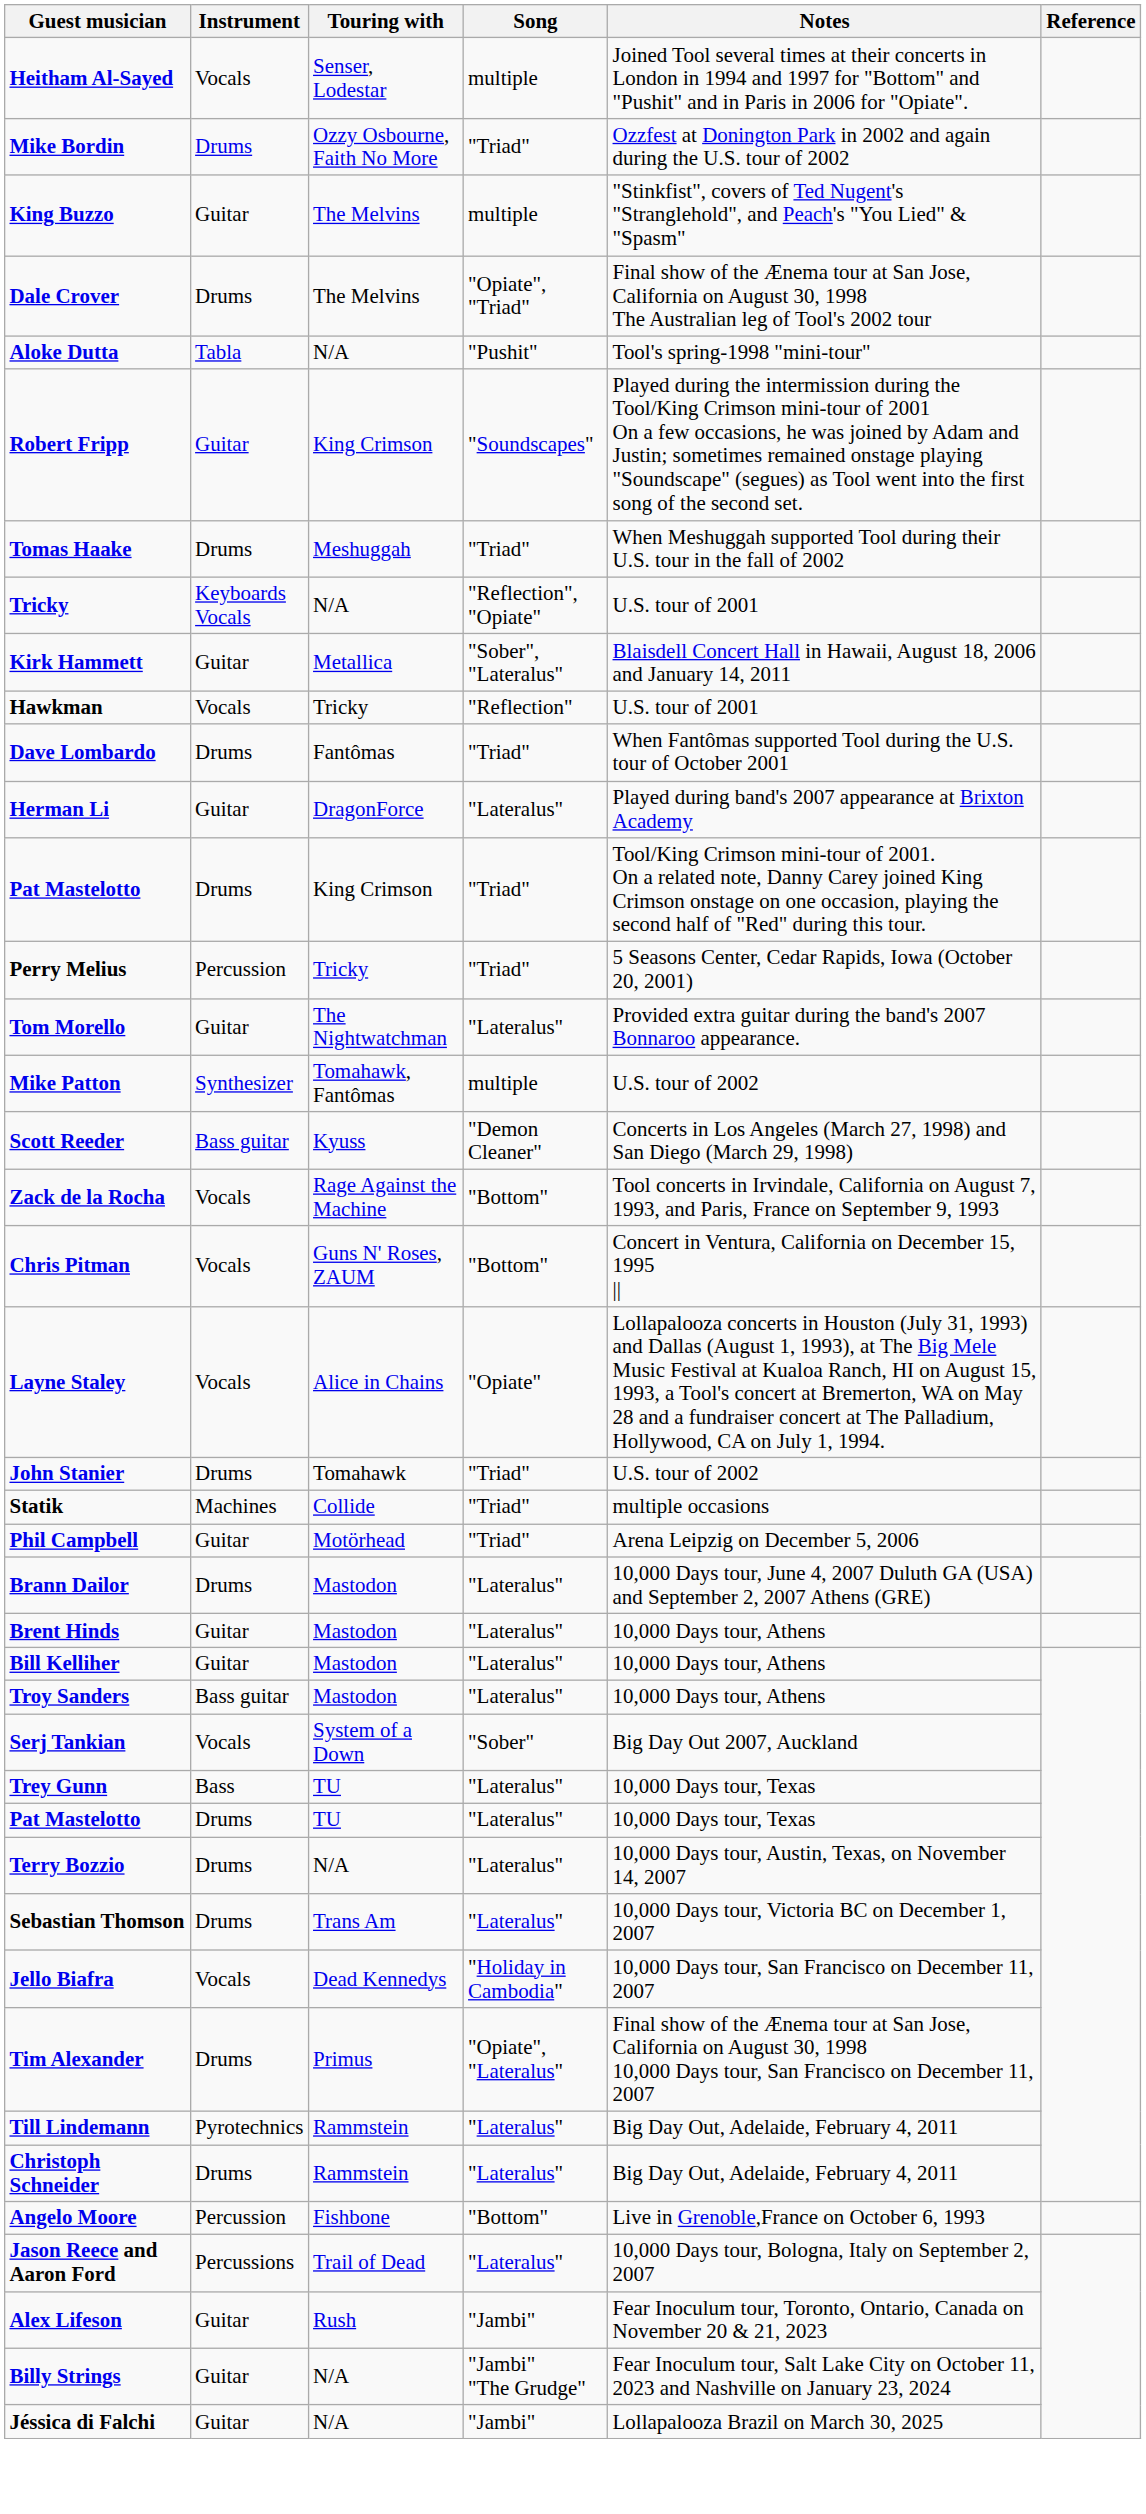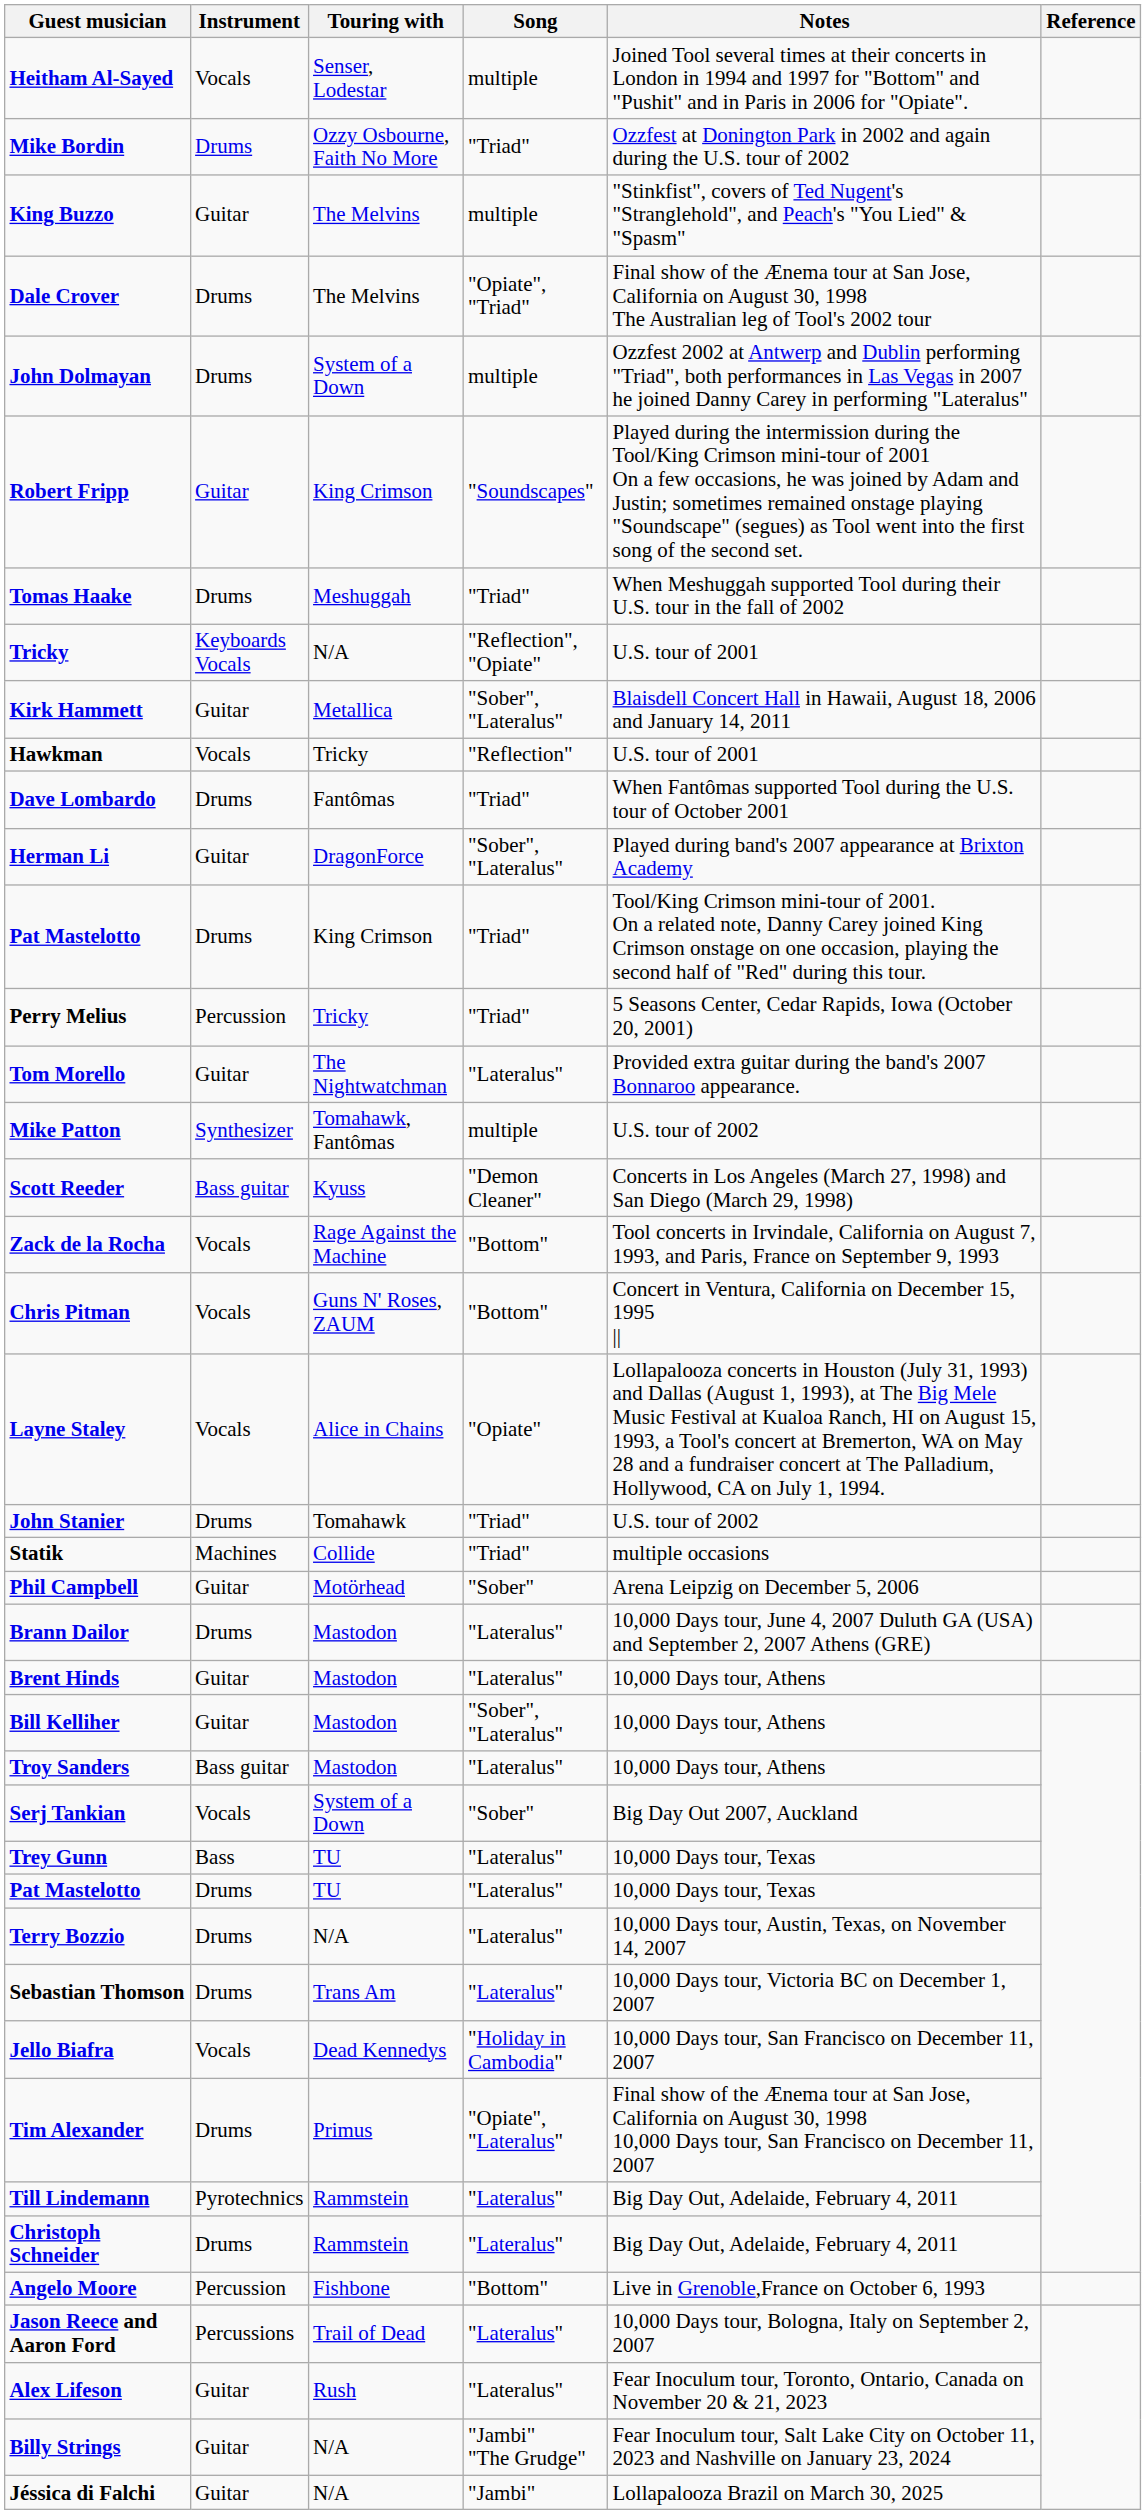 <table class="wikitable sortable">
 <tr>
 <th>Guest musician</th>
 <th>Instrument</th>
 <th>Touring with</th>
 <th>Song</th>
 <th>Notes</th>
 <th>Reference</th>
 </tr>
 <tr>
 <td style="white-space:nowrap;"><strong><a href='#'>Heitham Al-Sayed</a></strong></td>
 <td>Vocals</td>
 <td><a href='#'>Senser</a>,<br><a href='#'>Lodestar</a></td>
 <td>multiple</td>
 <td>Joined Tool several times at their concerts in London in 1994 and 1997 for "Bottom" and "Pushit" and in Paris in 2006 for "Opiate".</td>
 <td></td>
 </tr>
 <tr>
 <td><strong><a href='#'>Mike Bordin</a></strong></td>
 <td><a href='#'>Drums</a></td>
 <td><a href='#'>Ozzy Osbourne</a>,<br><a href='#'>Faith No More</a></td>
 <td>"Triad"</td>
 <td><a href='#'>Ozzfest</a> at <a href='#'>Donington Park</a> in 2002 and again during the U.S. tour of 2002</td>
 <td></td>
 </tr>
 <tr>
 <td><strong><a href='#'>King Buzzo</a></strong></td>
 <td>Guitar</td>
 <td><a href='#'>The Melvins</a></td>
 <td>multiple</td>
 <td>"Stinkfist", covers of <a href='#'>Ted Nugent</a>'s "Stranglehold", and <a href='#'>Peach</a>'s "You Lied" & "Spasm"</td>
 <td></td>
 </tr>
 <tr>
 <td><strong><a href='#'>Dale Crover</a></strong></td>
 <td>Drums</td>
 <td>The Melvins</td>
 <td>"Opiate",<br>"Triad"</td>
 <td>Final show of the Ænema tour at San Jose, California on August 30, 1998 <br> The Australian leg of Tool's 2002 tour</td>
 <td></td>
 </tr>
 <tr>
-<td><strong><a href='#'>Aloke Dutta</a></strong></td>
-<td><a href='#'>Tabla</a></td>
-<td>N/A</td>
-<td>"Pushit"</td>
-<td>Tool's spring-1998 "mini-tour"</td>
+<td><strong><a href='#'>John Dolmayan</a></strong></td>
+<td>Drums</td>
+<td><a href='#'>System of a Down</a></td>
+<td>multiple</td>
+<td>Ozzfest 2002 at <a href='#'>Antwerp</a> and <a href='#'>Dublin</a>  performing "Triad", both performances in <a href='#'>Las Vegas</a> in 2007 he joined Danny Carey in performing "Lateralus"</td>
 <td></td>
 </tr>
 <tr>
 <td><strong><a href='#'>Robert Fripp</a></strong></td>
 <td><a href='#'>Guitar</a></td>
 <td><a href='#'>King Crimson</a></td>
 <td>"<a href='#'>Soundscapes</a>"</td>
 <td>Played during the intermission during the Tool/King Crimson mini-tour of 2001<br>On a few occasions, he was joined by Adam and Justin; sometimes remained onstage playing "Soundscape" (segues) as Tool went into the first song of the second set.</td>
 <td></td>
 </tr>
 <tr>
 <td><strong><a href='#'>Tomas Haake</a></strong></td>
 <td>Drums</td>
 <td><a href='#'>Meshuggah</a></td>
 <td>"Triad"</td>
 <td>When Meshuggah supported Tool during their U.S. tour in the fall of 2002</td>
 <td></td>
 </tr>
 <tr>
 <td><strong><a href='#'>Tricky</a></strong></td>
 <td><a href='#'>Keyboards</a><br><a href='#'>Vocals</a></td>
 <td>N/A</td>
 <td>"Reflection",<br>"Opiate"</td>
 <td>U.S. tour of 2001</td>
 <td></td>
 </tr>
 <tr>
 <td><strong><a href='#'>Kirk Hammett</a></strong></td>
 <td>Guitar</td>
 <td><a href='#'>Metallica</a></td>
 <td>"Sober", "Lateralus"</td>
 <td><a href='#'>Blaisdell Concert Hall</a> in Hawaii, August 18, 2006 and January 14, 2011</td>
 <td></td>
 </tr>
 <tr>
 <td><strong>Hawkman</strong></td>
 <td>Vocals</td>
 <td>Tricky</td>
 <td>"Reflection"</td>
 <td>U.S. tour of 2001</td>
 <td></td>
 </tr>
 <tr>
 <td><strong><a href='#'>Dave Lombardo</a></strong></td>
 <td>Drums</td>
 <td>Fantômas</td>
 <td>"Triad"</td>
 <td>When Fantômas supported Tool during the U.S. tour of October 2001</td>
 <td></td>
 </tr>
 <tr>
 <td><strong><a href='#'>Herman Li</a></strong></td>
 <td>Guitar</td>
 <td><a href='#'>DragonForce</a></td>
-<td>"Lateralus"</td>
+<td>"Sober", "Lateralus"</td>
 <td>Played during band's 2007 appearance at <a href='#'>Brixton Academy</a></td>
 <td></td>
 </tr>
 <tr>
 <td><strong><a href='#'>Pat Mastelotto</a></strong></td>
 <td>Drums</td>
 <td>King Crimson</td>
 <td>"Triad"</td>
 <td>Tool/King Crimson mini-tour of 2001.<br>On a related note, Danny Carey joined King Crimson onstage on one occasion, playing the second half of "Red" during this tour.</td>
 <td></td>
 </tr>
 <tr>
 <td><strong>Perry Melius</strong></td>
 <td>Percussion</td>
 <td><a href='#'>Tricky</a></td>
 <td>"Triad"</td>
 <td>5 Seasons Center, Cedar Rapids, Iowa (October 20, 2001)</td>
 <td></td>
 </tr>
 <tr>
 <td><strong><a href='#'>Tom Morello</a></strong></td>
 <td>Guitar</td>
 <td><a href='#'>The Nightwatchman</a></td>
 <td>"Lateralus"</td>
 <td>Provided extra guitar during the band's 2007 <a href='#'>Bonnaroo</a> appearance.</td>
 <td></td>
 </tr>
 <tr>
 <td><strong><a href='#'>Mike Patton</a></strong></td>
 <td><a href='#'>Synthesizer</a></td>
 <td><a href='#'>Tomahawk</a>,<br>Fantômas</td>
 <td>multiple</td>
 <td>U.S. tour of 2002</td>
 <td></td>
 </tr>
 <tr>
 <td><strong><a href='#'>Scott Reeder</a></strong></td>
 <td><a href='#'>Bass guitar</a></td>
 <td><a href='#'>Kyuss</a></td>
 <td>"Demon Cleaner"</td>
 <td>Concerts in Los Angeles (March 27, 1998) and San Diego (March 29, 1998)</td>
 <td></td>
 </tr>
 <tr>
 <td><strong><a href='#'>Zack de la Rocha</a></strong></td>
 <td>Vocals</td>
 <td><a href='#'>Rage Against the Machine</a></td>
 <td>"Bottom"</td>
 <td>Tool concerts in Irvindale, California on August 7, 1993, and Paris, France on September 9, 1993</td>
 <td></td>
 </tr>
 <tr>
 <td><strong><a href='#'>Chris Pitman</a></strong></td>
 <td>Vocals</td>
 <td><a href='#'>Guns N' Roses</a>, <a href='#'>ZAUM</a></td>
 <td>"Bottom"</td>
 <td>Concert in Ventura, California on December 15, 1995<br>||</td>
 </tr>
 <tr>
 <td><strong><a href='#'>Layne Staley</a></strong></td>
 <td>Vocals</td>
 <td><a href='#'>Alice in Chains</a></td>
 <td>"Opiate"</td>
 <td>Lollapalooza concerts in Houston (July 31, 1993) and Dallas (August 1, 1993), at The <a href='#'>Big Mele</a> Music Festival at Kualoa Ranch, HI on August 15, 1993, a Tool's concert at Bremerton, WA on May 28 and a fundraiser concert at The Palladium, Hollywood, CA on July 1, 1994.</td>
 <td></td>
 </tr>
 <tr>
 <td><strong><a href='#'>John Stanier</a></strong></td>
 <td>Drums</td>
 <td>Tomahawk</td>
 <td>"Triad"</td>
 <td>U.S. tour of 2002</td>
 <td></td>
 </tr>
 <tr>
 <td><strong>Statik</strong></td>
 <td>Machines</td>
 <td><a href='#'>Collide</a></td>
 <td>"Triad"</td>
 <td>multiple occasions</td>
 <td></td>
 </tr>
 <tr>
 <td><strong><a href='#'>Phil Campbell</a></strong></td>
 <td>Guitar</td>
 <td><a href='#'>Motörhead</a></td>
-<td>"Triad"</td>
+<td>"Sober"</td>
 <td>Arena Leipzig on December 5, 2006</td>
 <td></td>
 </tr>
 <tr>
 <td><strong><a href='#'>Brann Dailor</a></strong></td>
 <td>Drums</td>
 <td><a href='#'>Mastodon</a></td>
 <td>"Lateralus"</td>
 <td>10,000 Days tour, June 4, 2007 Duluth GA (USA) and September 2, 2007 Athens (GRE)</td>
 </tr>
 <tr>
 <td><strong><a href='#'>Brent Hinds</a></strong></td>
 <td>Guitar</td>
 <td><a href='#'>Mastodon</a></td>
 <td>"Lateralus"</td>
 <td>10,000 Days tour, Athens</td>
 <td></td>
 </tr>
 <tr>
 <td><strong><a href='#'>Bill Kelliher</a></strong></td>
 <td>Guitar</td>
 <td><a href='#'>Mastodon</a></td>
-<td>"Lateralus"</td>
+<td>"Sober", "Lateralus"</td>
 <td>10,000 Days tour, Athens</td>
 </tr>
 <tr>
 <td><strong><a href='#'>Troy Sanders</a></strong></td>
 <td>Bass guitar</td>
 <td><a href='#'>Mastodon</a></td>
 <td>"Lateralus"</td>
 <td>10,000 Days tour, Athens</td>
 </tr>
 <tr>
 <td><strong><a href='#'>Serj Tankian</a></strong></td>
 <td>Vocals</td>
 <td><a href='#'>System of a Down</a></td>
 <td>"Sober"</td>
 <td>Big Day Out 2007, Auckland</td>
 </tr>
 <tr>
 <td><strong><a href='#'>Trey Gunn</a></strong></td>
 <td>Bass</td>
 <td><a href='#'>TU</a></td>
 <td>"Lateralus"</td>
 <td>10,000 Days tour, Texas</td>
 </tr>
 <tr>
 <td><strong><a href='#'>Pat Mastelotto</a></strong></td>
 <td>Drums</td>
 <td><a href='#'>TU</a></td>
 <td>"Lateralus"</td>
 <td>10,000 Days tour, Texas</td>
 </tr>
 <tr>
 <td><strong><a href='#'>Terry Bozzio</a></strong></td>
 <td>Drums</td>
 <td>N/A</td>
 <td>"Lateralus"</td>
 <td>10,000 Days tour, Austin, Texas, on November 14, 2007</td>
 </tr>
 <tr>
 <td><strong>Sebastian Thomson</strong></td>
 <td>Drums</td>
 <td><a href='#'>Trans Am</a></td>
 <td>"<a href='#'>Lateralus</a>"</td>
 <td>10,000 Days tour, Victoria BC on December 1, 2007</td>
 </tr>
 <tr>
 <td><strong><a href='#'>Jello Biafra</a></strong></td>
 <td>Vocals</td>
 <td><a href='#'>Dead Kennedys</a></td>
 <td>"<a href='#'>Holiday in Cambodia</a>"</td>
 <td>10,000 Days tour, San Francisco on December 11, 2007</td>
 </tr>
 <tr>
 <td><strong><a href='#'>Tim Alexander</a></strong></td>
 <td>Drums</td>
 <td><a href='#'>Primus</a></td>
 <td>"Opiate",<br>"<a href='#'>Lateralus</a>"</td>
 <td>Final show of the Ænema tour at San Jose, California on August 30, 1998 <br> 10,000 Days tour, San Francisco on December 11, 2007</td>
 </tr>
 <tr>
 <td><strong><a href='#'>Till Lindemann</a></strong></td>
 <td>Pyrotechnics</td>
 <td><a href='#'>Rammstein</a></td>
 <td>"<a href='#'>Lateralus</a>"</td>
 <td>Big Day Out, Adelaide, February 4, 2011</td>
 </tr>
 <tr>
 <td><strong><a href='#'>Christoph Schneider</a></strong></td>
 <td>Drums</td>
 <td><a href='#'>Rammstein</a></td>
 <td>"<a href='#'>Lateralus</a>"</td>
 <td>Big Day Out, Adelaide, February 4, 2011</td>
 </tr>
 <tr>
 <td><strong><a href='#'>Angelo Moore</a></strong></td>
 <td>Percussion</td>
 <td><a href='#'>Fishbone</a></td>
 <td>"Bottom"</td>
 <td>Live in <a href='#'>Grenoble</a>,France on October 6, 1993</td>
 <td></td>
 </tr>
 <tr>
 <td><strong><a href='#'>Jason Reece</a> and Aaron Ford</strong></td>
 <td>Percussions</td>
 <td><a href='#'>Trail of Dead</a></td>
 <td>"<a href='#'>Lateralus</a>"</td>
 <td>10,000 Days tour, Bologna, Italy on September 2, 2007</td>
 </tr>
 <tr>
 <td><strong><a href='#'>Alex Lifeson</a></strong></td>
 <td>Guitar</td>
 <td><a href='#'>Rush</a></td>
-<td>"Jambi"</td>
+<td>"Lateralus"</td>
 <td>Fear Inoculum tour, Toronto, Ontario, Canada on November 20 & 21, 2023</td>
 </tr>
 <tr>
 <td><strong><a href='#'>Billy Strings</a></strong></td>
 <td>Guitar</td>
 <td>N/A</td>
 <td>"Jambi" <br>"The Grudge"</td>
 <td>Fear Inoculum tour, Salt Lake City on October 11, 2023 and Nashville on January 23, 2024</td>
 </tr>
 <tr>
 <td><strong>Jéssica di Falchi</strong></td>
 <td>Guitar</td>
 <td>N/A</td>
 <td>"Jambi"</td>
 <td>Lollapalooza Brazil on March 30, 2025</td>
 </tr>
 </table>
